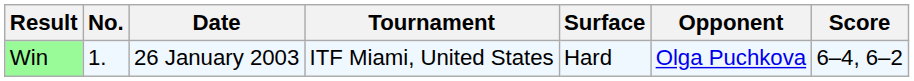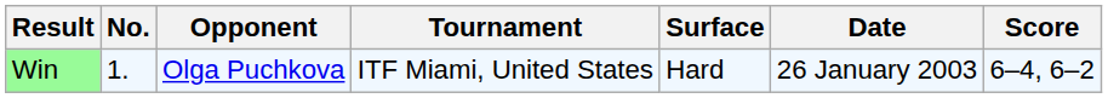 <table class="sortable wikitable" style=font-size:97%>
 <tr>
 <th>Result</th>
 <th>No.</th>
-<th>Date</th>
+<th>Opponent</th>
 <th>Tournament</th>
 <th>Surface</th>
-<th>Opponent</th>
+<th>Date</th>
 <th class="unsortable">Score</th>
 </tr>
 <tr style="background:#f0f8ff;">
 <td style="background:#98fb98;">Win</td>
 <td>1.</td>
-<td>26 January 2003</td>
+<td> <a href='#'>Olga Puchkova</a></td>
 <td>ITF Miami, United States</td>
 <td>Hard</td>
-<td> <a href='#'>Olga Puchkova</a></td>
+<td>26 January 2003</td>
 <td>6–4, 6–2</td>
 </tr>
 </table>
